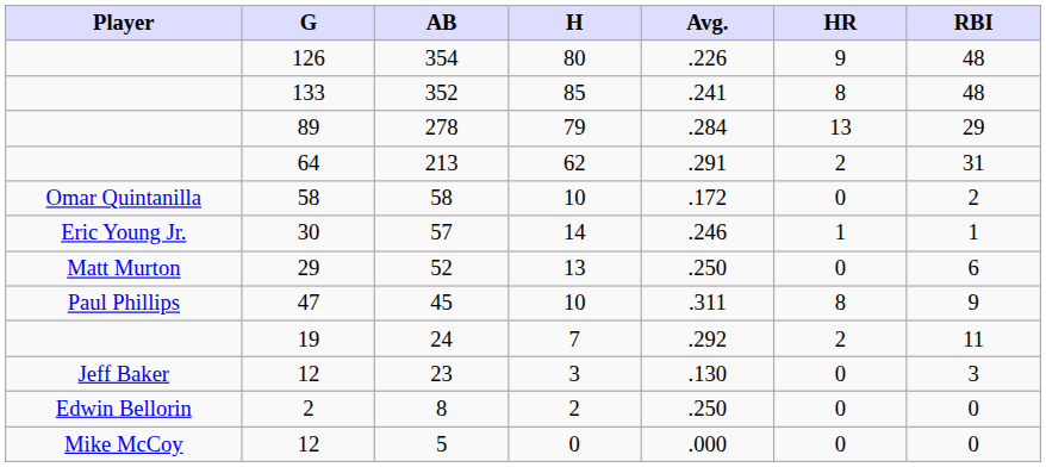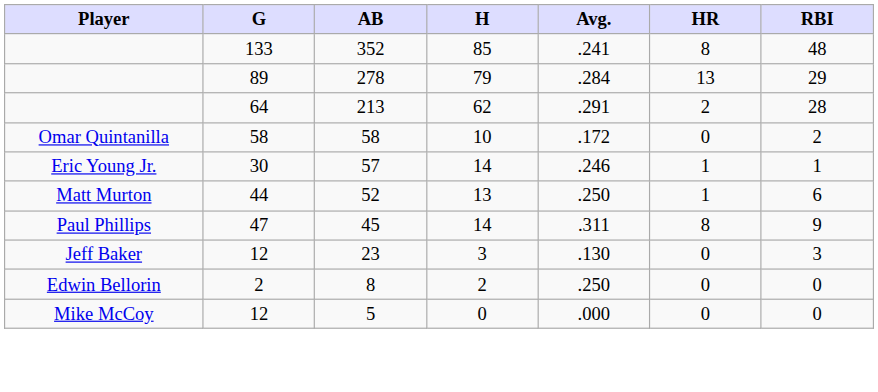 <table class="wikitable sortable">
 <tr>
 <th style="background:#ddf; width:16%;">Player</th>
 <th style="background:#ddf; width:9%;">G</th>
 <th style="background:#ddf; width:9%;">AB</th>
 <th style="background:#ddf; width:9%;">H</th>
 <th style="background:#ddf; width:9%;">Avg.</th>
 <th style="background:#ddf; width:9%;">HR</th>
 <th style="background:#ddf; width:9%;">RBI</th>
-</tr>
-<tr style="text-align:center;">
-<td></td>
-<td>126</td>
-<td>354</td>
-<td>80</td>
-<td>.226</td>
-<td>9</td>
-<td>48</td>
 </tr>
 <tr style="text-align:center;">
 <td></td>
 <td>133</td>
 <td>352</td>
 <td>85</td>
 <td>.241</td>
 <td>8</td>
 <td>48</td>
 </tr>
 <tr style="text-align:center;">
 <td></td>
 <td>89</td>
 <td>278</td>
 <td>79</td>
 <td>.284</td>
 <td>13</td>
 <td>29</td>
 </tr>
 <tr style="text-align:center;">
 <td></td>
 <td>64</td>
 <td>213</td>
 <td>62</td>
 <td>.291</td>
 <td>2</td>
-<td>31</td>
+<td>28</td>
 </tr>
 <tr style="text-align:center;">
 <td><a href='#'>Omar Quintanilla</a></td>
 <td>58</td>
 <td>58</td>
 <td>10</td>
 <td>.172</td>
 <td>0</td>
 <td>2</td>
 </tr>
 <tr align="center">
 <td><a href='#'>Eric Young Jr.</a></td>
 <td>30</td>
 <td>57</td>
 <td>14</td>
 <td>.246</td>
 <td>1</td>
 <td>1</td>
 </tr>
 <tr align="center">
 <td><a href='#'>Matt Murton</a></td>
-<td>29</td>
+<td>44</td>
 <td>52</td>
 <td>13</td>
 <td>.250</td>
-<td>0</td>
+<td>1</td>
 <td>6</td>
 </tr>
 <tr align="center">
 <td><a href='#'>Paul Phillips</a></td>
 <td>47</td>
 <td>45</td>
-<td>10</td>
+<td>14</td>
 <td>.311</td>
 <td>8</td>
 <td>9</td>
-</tr>
-<tr align="center">
-<td></td>
-<td>19</td>
-<td>24</td>
-<td>7</td>
-<td>.292</td>
-<td>2</td>
-<td>11</td>
 </tr>
 <tr align="center">
 <td><a href='#'>Jeff Baker</a></td>
 <td>12</td>
 <td>23</td>
 <td>3</td>
 <td>.130</td>
 <td>0</td>
 <td>3</td>
 </tr>
 <tr align="center">
 <td><a href='#'>Edwin Bellorin</a></td>
 <td>2</td>
 <td>8</td>
 <td>2</td>
 <td>.250</td>
 <td>0</td>
 <td>0</td>
 </tr>
 <tr align="center">
 <td><a href='#'>Mike McCoy</a></td>
 <td>12</td>
 <td>5</td>
 <td>0</td>
 <td>.000</td>
 <td>0</td>
 <td>0</td>
 </tr>
 </table>
